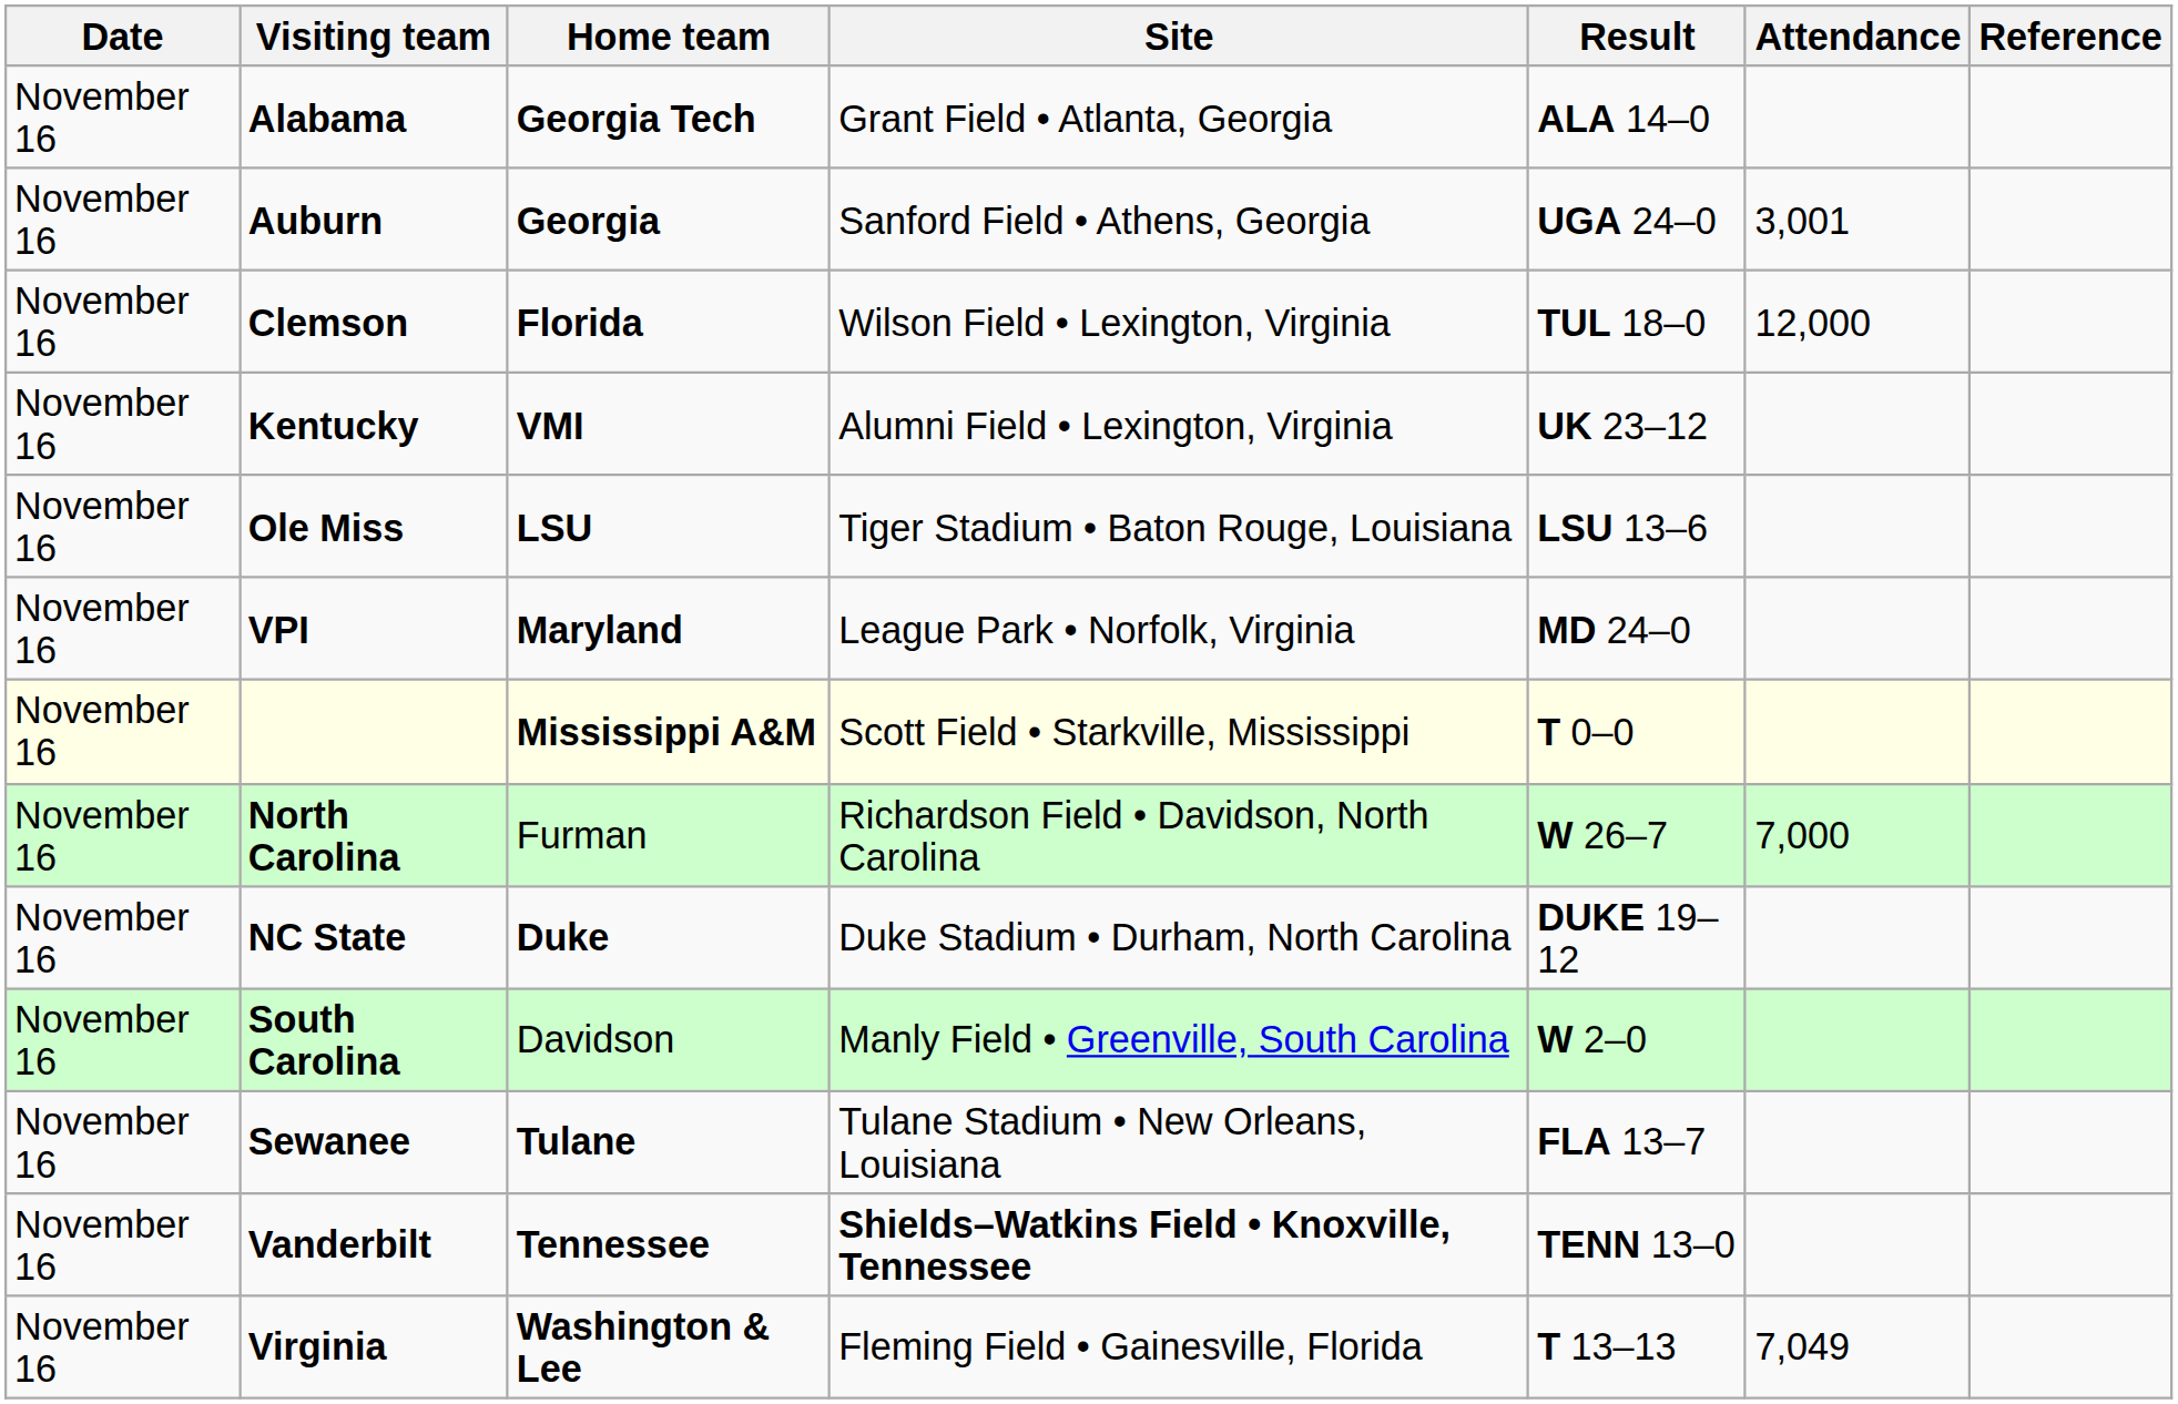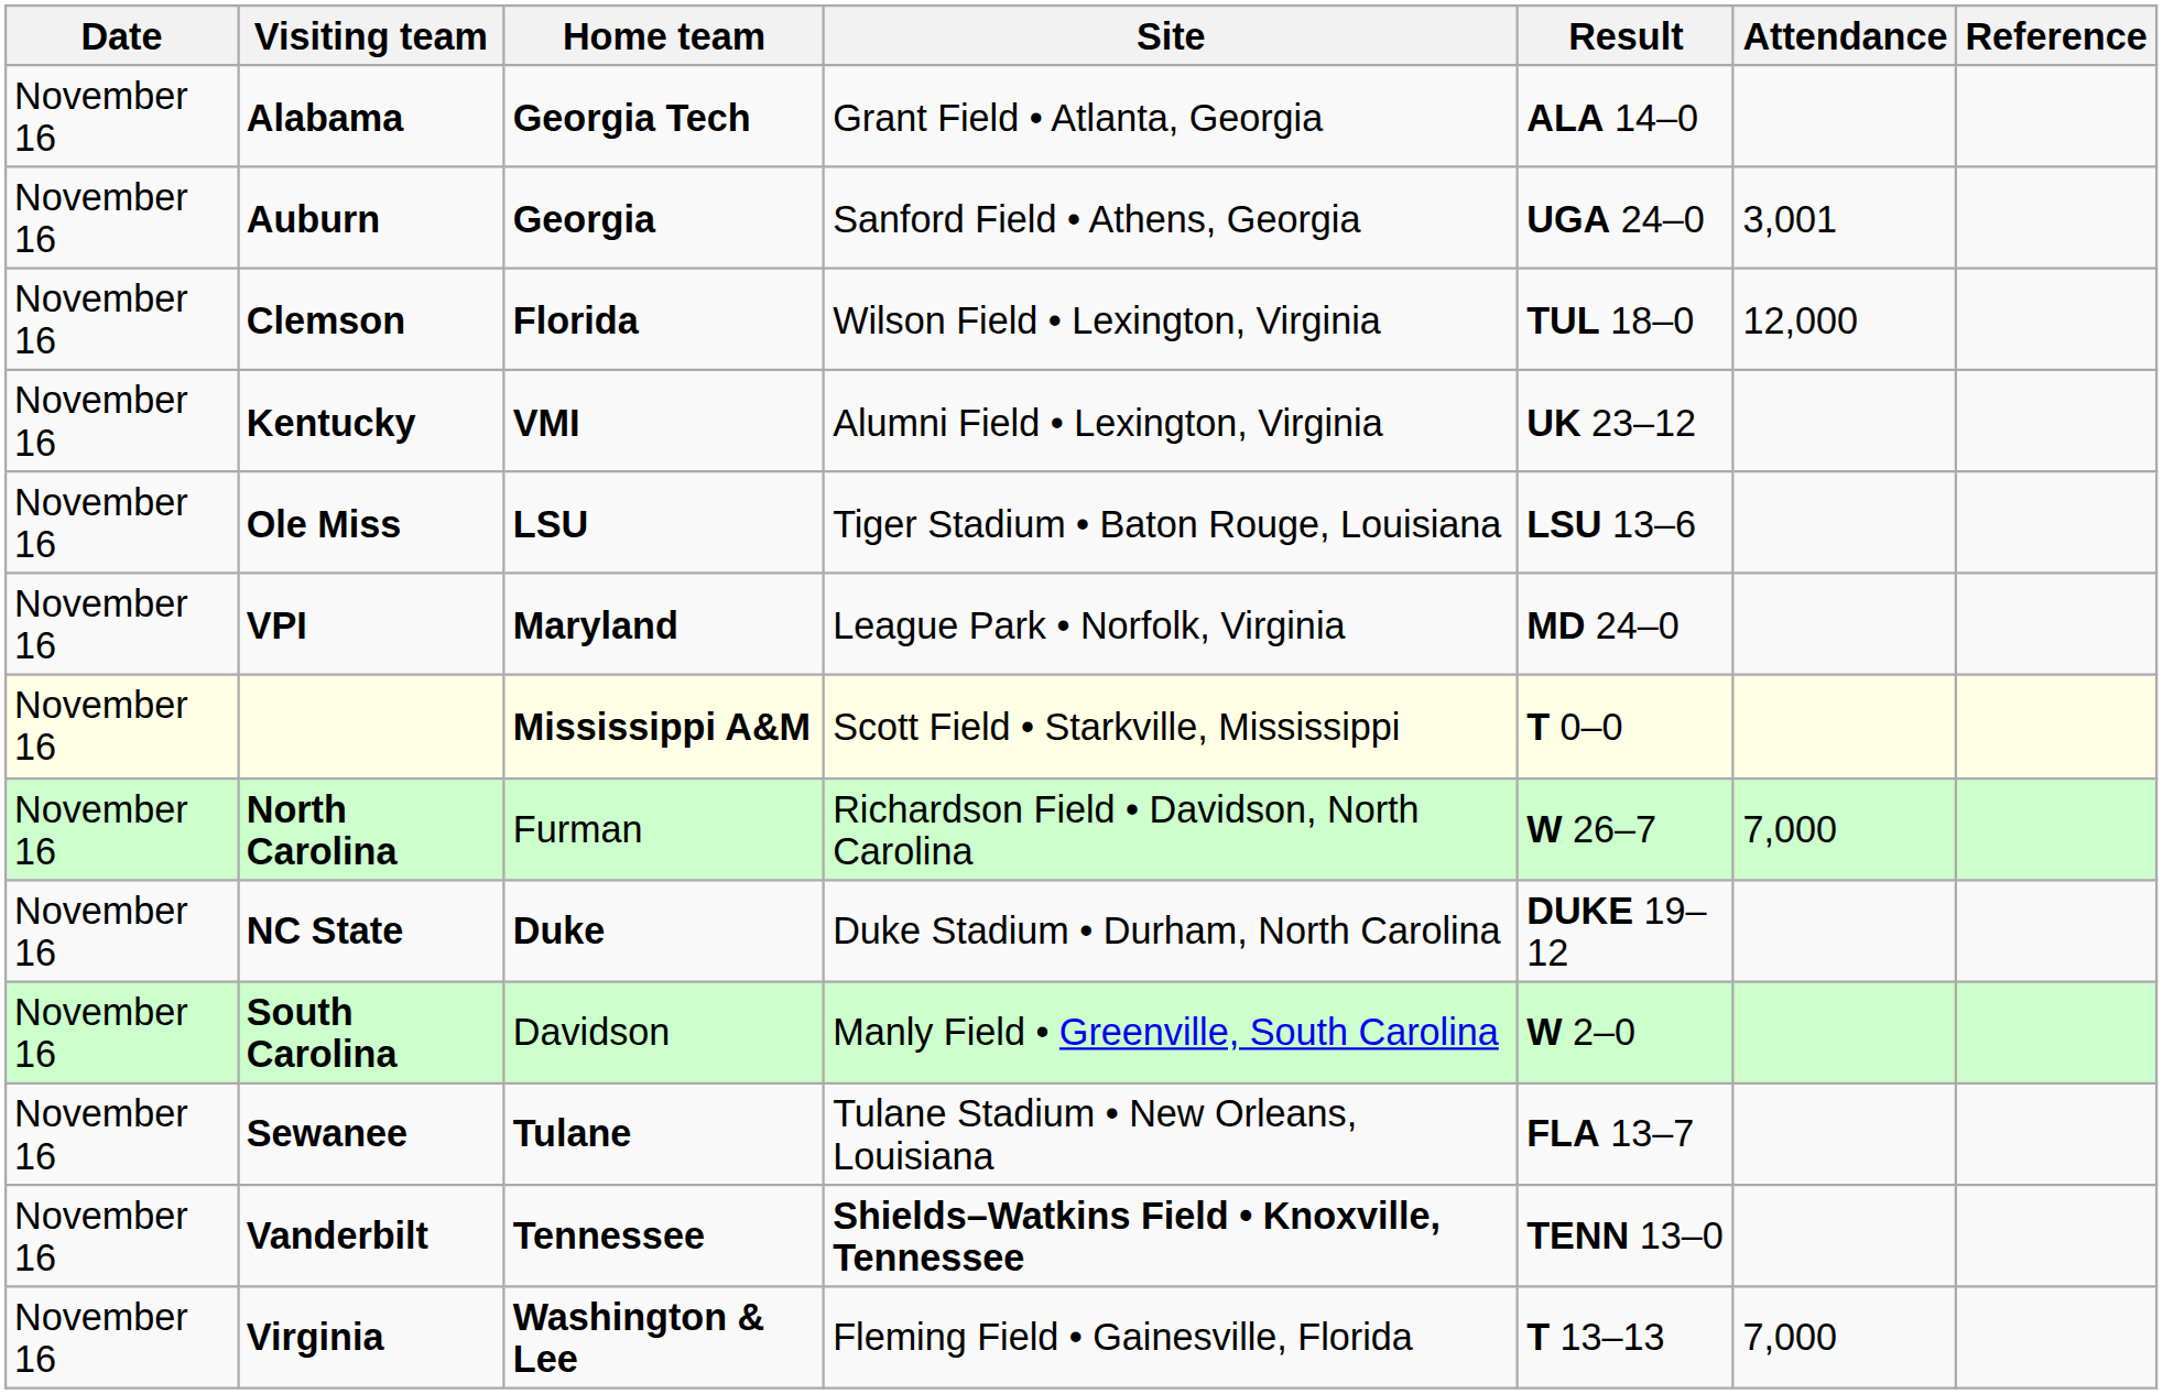 <table class="wikitable" style="font-size:95%;">
 <tr>
 <th>Date</th>
 <th>Visiting team</th>
 <th>Home team</th>
 <th>Site</th>
 <th>Result</th>
 <th>Attendance</th>
 <th class="unsortable">Reference</th>
 </tr>
 <tr bgcolor=>
 <td>November 16</td>
 <td><strong>Alabama</strong></td>
 <td><strong>Georgia Tech</strong></td>
 <td>Grant Field • Atlanta, Georgia</td>
 <td><strong>ALA</strong> 14–0</td>
 <td></td>
 <td></td>
 </tr>
 <tr bgcolor=>
 <td>November 16</td>
 <td><strong>Auburn</strong></td>
 <td><strong>Georgia</strong></td>
 <td>Sanford Field • Athens, Georgia</td>
 <td><strong>UGA</strong> 24–0</td>
 <td>3,001</td>
 <td></td>
 </tr>
 <tr bgcolor=>
 <td>November 16</td>
 <td><strong>Clemson</strong></td>
 <td><strong>Florida</strong></td>
 <td>Wilson Field • Lexington, Virginia</td>
 <td><strong>TUL</strong> 18–0</td>
 <td>12,000</td>
 <td></td>
 </tr>
 <tr bgcolor=>
 <td>November 16</td>
 <td><strong>Kentucky</strong></td>
 <td><strong>VMI</strong></td>
 <td>Alumni Field • Lexington, Virginia</td>
 <td><strong>UK</strong> 23–12</td>
 <td></td>
 <td></td>
 </tr>
 <tr bgcolor=>
 <td>November 16</td>
 <td><strong>Ole Miss</strong></td>
 <td><strong>LSU</strong></td>
 <td>Tiger Stadium • Baton Rouge, Louisiana</td>
 <td><strong>LSU</strong> 13–6</td>
 <td></td>
 <td></td>
 </tr>
 <tr bgcolor=>
 <td>November 16</td>
 <td><strong>VPI</strong></td>
 <td><strong>Maryland</strong></td>
 <td>League Park • Norfolk, Virginia</td>
 <td><strong>MD</strong> 24–0</td>
 <td></td>
 <td></td>
 </tr>
 <tr bgcolor=ffffe6>
 <td>November 16</td>
 <td></td>
 <td><strong>Mississippi A&M</strong></td>
 <td>Scott Field • Starkville, Mississippi</td>
 <td><strong>T</strong> 0–0</td>
 <td></td>
 <td></td>
 </tr>
 <tr bgcolor=ccffcc>
 <td>November 16</td>
 <td><strong>North Carolina</strong></td>
 <td>Furman</td>
 <td>Richardson Field • Davidson, North Carolina</td>
 <td><strong>W</strong> 26–7</td>
 <td>7,000</td>
 <td></td>
 </tr>
 <tr bgcolor=>
 <td>November 16</td>
 <td><strong>NC State</strong></td>
 <td><strong>Duke</strong></td>
 <td>Duke Stadium • Durham, North Carolina</td>
 <td><strong>DUKE</strong> 19–12</td>
 <td></td>
 <td></td>
 </tr>
 <tr bgcolor=ccffcc>
 <td>November 16</td>
 <td><strong>South Carolina</strong></td>
 <td>Davidson</td>
 <td>Manly Field • <a href='#'>Greenville, South Carolina</a></td>
 <td><strong>W</strong> 2–0</td>
 <td></td>
 <td></td>
 </tr>
 <tr bgcolor=>
 <td>November 16</td>
 <td><strong>Sewanee</strong></td>
 <td><strong>Tulane</strong></td>
 <td>Tulane Stadium • New Orleans, Louisiana</td>
 <td><strong>FLA</strong> 13–7</td>
 <td></td>
 <td></td>
 </tr>
 <tr bgcolor=>
 <td>November 16</td>
 <td><strong>Vanderbilt</strong></td>
 <td><strong>Tennessee</strong></td>
 <td><strong>Shields–Watkins Field • Knoxville, Tennessee</strong></td>
 <td><strong>TENN</strong> 13–0</td>
 <td></td>
 <td></td>
 </tr>
 <tr bgcolor=>
 <td>November 16</td>
 <td><strong>Virginia</strong></td>
 <td><strong>Washington & Lee</strong></td>
 <td>Fleming Field • Gainesville, Florida</td>
 <td><strong>T</strong> 13–13</td>
-<td>7,049</td>
+<td>7,000</td>
 <td></td>
 </tr>
 </table>
